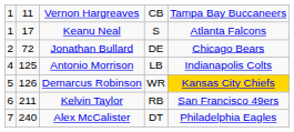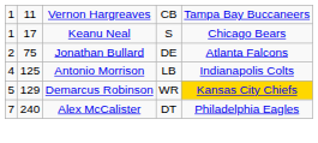 <table class="wikitable" style="text-align:center">
 <tr>
 <td>1</td>
 <td>11</td>
 <td><a href='#'>Vernon Hargreaves</a></td>
 <td>CB</td>
 <td><a href='#'>Tampa Bay Buccaneers</a></td>
 </tr>
 <tr>
 <td>1</td>
 <td>17</td>
 <td><a href='#'>Keanu Neal</a></td>
 <td>S</td>
-<td><a href='#'>Atlanta Falcons</a></td>
+<td><a href='#'>Chicago Bears</a></td>
 </tr>
 <tr>
 <td>2</td>
-<td>72</td>
+<td>75</td>
 <td><a href='#'>Jonathan Bullard</a></td>
 <td>DE</td>
-<td><a href='#'>Chicago Bears</a></td>
+<td><a href='#'>Atlanta Falcons</a></td>
 </tr>
 <tr>
 <td>4</td>
 <td>125</td>
 <td><a href='#'>Antonio Morrison</a></td>
 <td>LB</td>
 <td><a href='#'>Indianapolis Colts</a></td>
 </tr>
 <tr>
 <td>5</td>
-<td>126</td>
+<td>129</td>
 <td><a href='#'>Demarcus Robinson</a></td>
 <td>WR</td>
 <td style="background: gold;"><a href='#'>Kansas City Chiefs</a></td>
-</tr>
-<tr>
-<td>6</td>
-<td>211</td>
-<td><a href='#'>Kelvin Taylor</a></td>
-<td>RB</td>
-<td><a href='#'>San Francisco 49ers</a></td>
 </tr>
 <tr>
 <td>7</td>
 <td>240</td>
 <td><a href='#'>Alex McCalister</a></td>
 <td>DT</td>
 <td><a href='#'>Philadelphia Eagles</a></td>
 </tr>
 </table>
